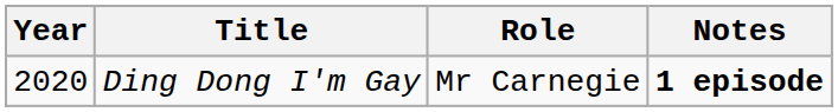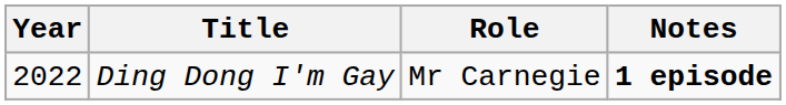 <table class="wikitable">
 <tr>
 <th>Year</th>
 <th>Title</th>
 <th>Role</th>
 <th class=unsortable>Notes</th>
 </tr>
 <tr>
-<td>2020</td>
+<td>2022</td>
 <td><em>Ding Dong I'm Gay</em></td>
 <td>Mr Carnegie</td>
 <td><strong>1 episode</strong></td>
 </tr>
 </table>
